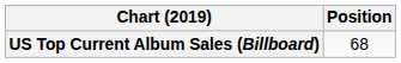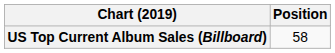 <table class="wikitable plainrowheaders" style="text-align:center">
 <tr>
 <th scope="col">Chart (2019)</th>
 <th scope="col">Position</th>
 </tr>
 <tr>
 <th scope="row">US Top Current Album Sales (<em>Billboard</em>)</th>
-<td>68</td>
+<td>58</td>
 </tr>
 </table>
